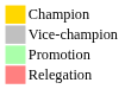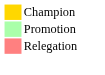 <table class="toccolours">
 <tr>
 <td style="background: gold" width="20"></td>
 <td bgcolor=ffffff align="left">Champion</td>
-</tr>
-<tr>
-<td style="background: silver" width="20"></td>
-<td bgcolor=ffffff align="left">Vice-champion</td>
 </tr>
 <tr>
 <td style="background: #AAFFAA" width="20"></td>
 <td bgcolor=ffffff align="left">Promotion</td>
 </tr>
 <tr>
 <td style="background: #FF8080" width="20"></td>
 <td bgcolor=ffffff align="left">Relegation</td>
 </tr>
 </table>
